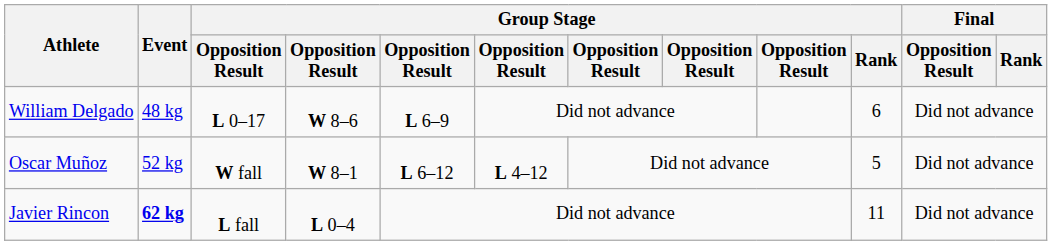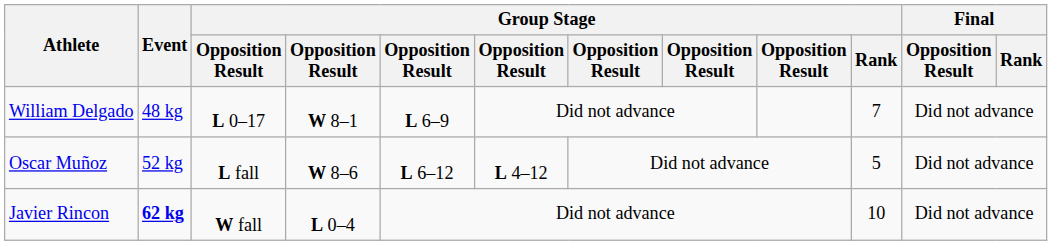 <table class=wikitable style="font-size:90%">
 <tr>
 <th rowspan="2">Athlete</th>
 <th rowspan="2">Event</th>
 <th colspan="8">Group Stage</th>
 <th colspan=2>Final</th>
 </tr>
 <tr>
 <th>Opposition<br>Result</th>
 <th>Opposition<br>Result</th>
 <th>Opposition<br>Result</th>
 <th>Opposition<br>Result</th>
 <th>Opposition<br>Result</th>
 <th>Opposition<br>Result</th>
 <th>Opposition<br>Result</th>
 <th>Rank</th>
 <th>Opposition<br>Result</th>
 <th>Rank</th>
 </tr>
 <tr align=center>
 <td align=left><a href='#'>William Delgado</a></td>
 <td align=left><a href='#'>48 kg</a></td>
 <td><br><strong>L</strong> 0–17</td>
-<td><br><strong>W</strong> 8–6</td>
+<td><br><strong>W</strong> 8–1</td>
 <td><br><strong>L</strong> 6–9</td>
 <td colspan=3>Did not advance</td>
 <td></td>
-<td>6</td>
+<td>7</td>
 <td colspan=2>Did not advance</td>
 </tr>
 <tr align=center>
 <td align=left><a href='#'>Oscar Muñoz</a></td>
 <td align=left><a href='#'>52 kg</a></td>
-<td><br><strong>W</strong> fall</td>
-<td><br><strong>W</strong> 8–1</td>
+<td><br><strong>L</strong> fall</td>
+<td><br><strong>W</strong> 8–6</td>
 <td><br><strong>L</strong> 6–12</td>
 <td><br><strong>L</strong> 4–12</td>
 <td colspan=3>Did not advance</td>
 <td>5</td>
 <td colspan=2>Did not advance</td>
 </tr>
 <tr align=center>
 <td align=left><a href='#'>Javier Rincon</a></td>
 <td align=left><strong><a href='#'>62 kg</a></strong></td>
-<td><br><strong>L</strong> fall</td>
+<td><br><strong>W</strong> fall</td>
 <td><br><strong>L</strong> 0–4</td>
 <td colspan=5>Did not advance</td>
-<td>11</td>
+<td>10</td>
 <td colspan=2>Did not advance</td>
 </tr>
 </table>
